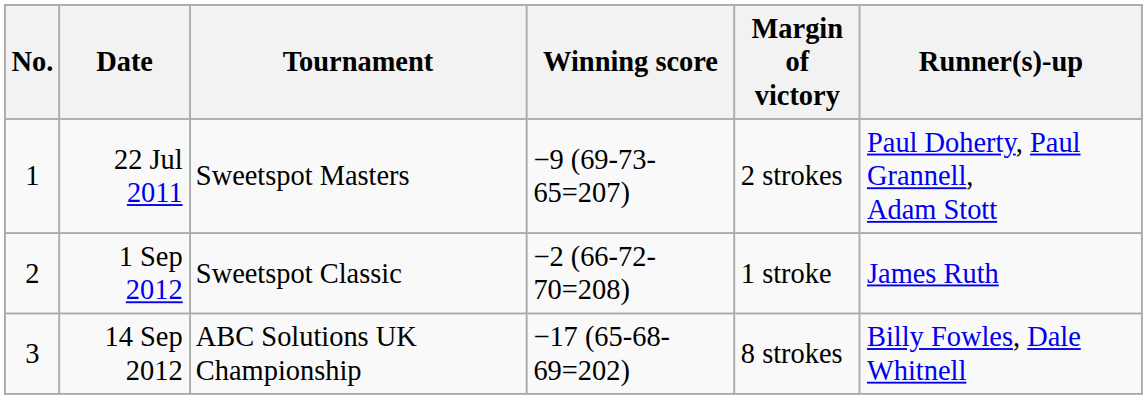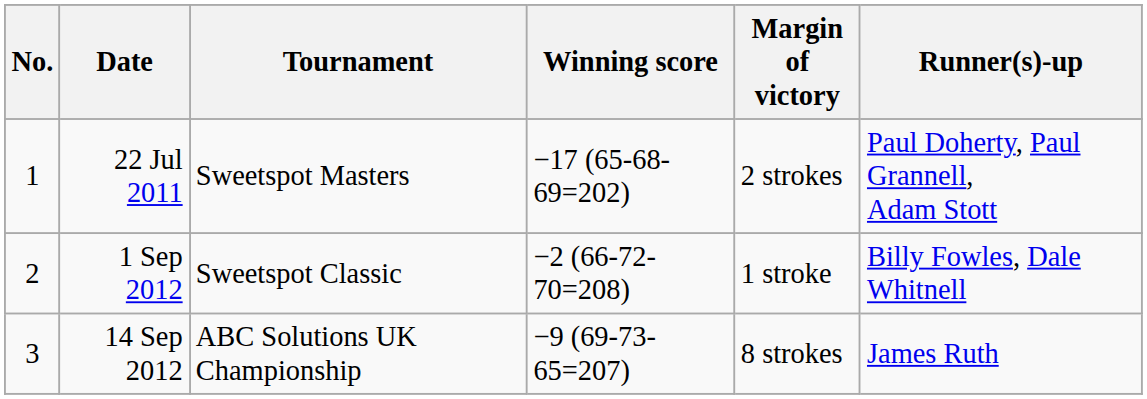 <table class="wikitable" style="font-size:95%;">
 <tr>
 <th>No.</th>
 <th>Date</th>
 <th>Tournament</th>
 <th>Winning score</th>
 <th>Margin of<br>victory</th>
 <th>Runner(s)-up</th>
 </tr>
 <tr>
 <td align=center>1</td>
 <td align=right>22 Jul <a href='#'>2011</a></td>
 <td>Sweetspot Masters</td>
-<td>−9 (69-73-65=207)</td>
+<td>−17 (65-68-69=202)</td>
 <td>2 strokes</td>
 <td> <a href='#'>Paul Doherty</a>,  <a href='#'>Paul Grannell</a>,<br> <a href='#'>Adam Stott</a></td>
 </tr>
 <tr>
 <td align=center>2</td>
 <td align=right>1 Sep <a href='#'>2012</a></td>
 <td>Sweetspot Classic</td>
 <td>−2 (66-72-70=208)</td>
 <td>1 stroke</td>
-<td> <a href='#'>James Ruth</a></td>
+<td> <a href='#'>Billy Fowles</a>,  <a href='#'>Dale Whitnell</a></td>
 </tr>
 <tr>
 <td align=center>3</td>
 <td align=right>14 Sep 2012</td>
 <td>ABC Solutions UK Championship</td>
-<td>−17 (65-68-69=202)</td>
+<td>−9 (69-73-65=207)</td>
 <td>8 strokes</td>
-<td> <a href='#'>Billy Fowles</a>,  <a href='#'>Dale Whitnell</a></td>
+<td> <a href='#'>James Ruth</a></td>
 </tr>
 </table>
